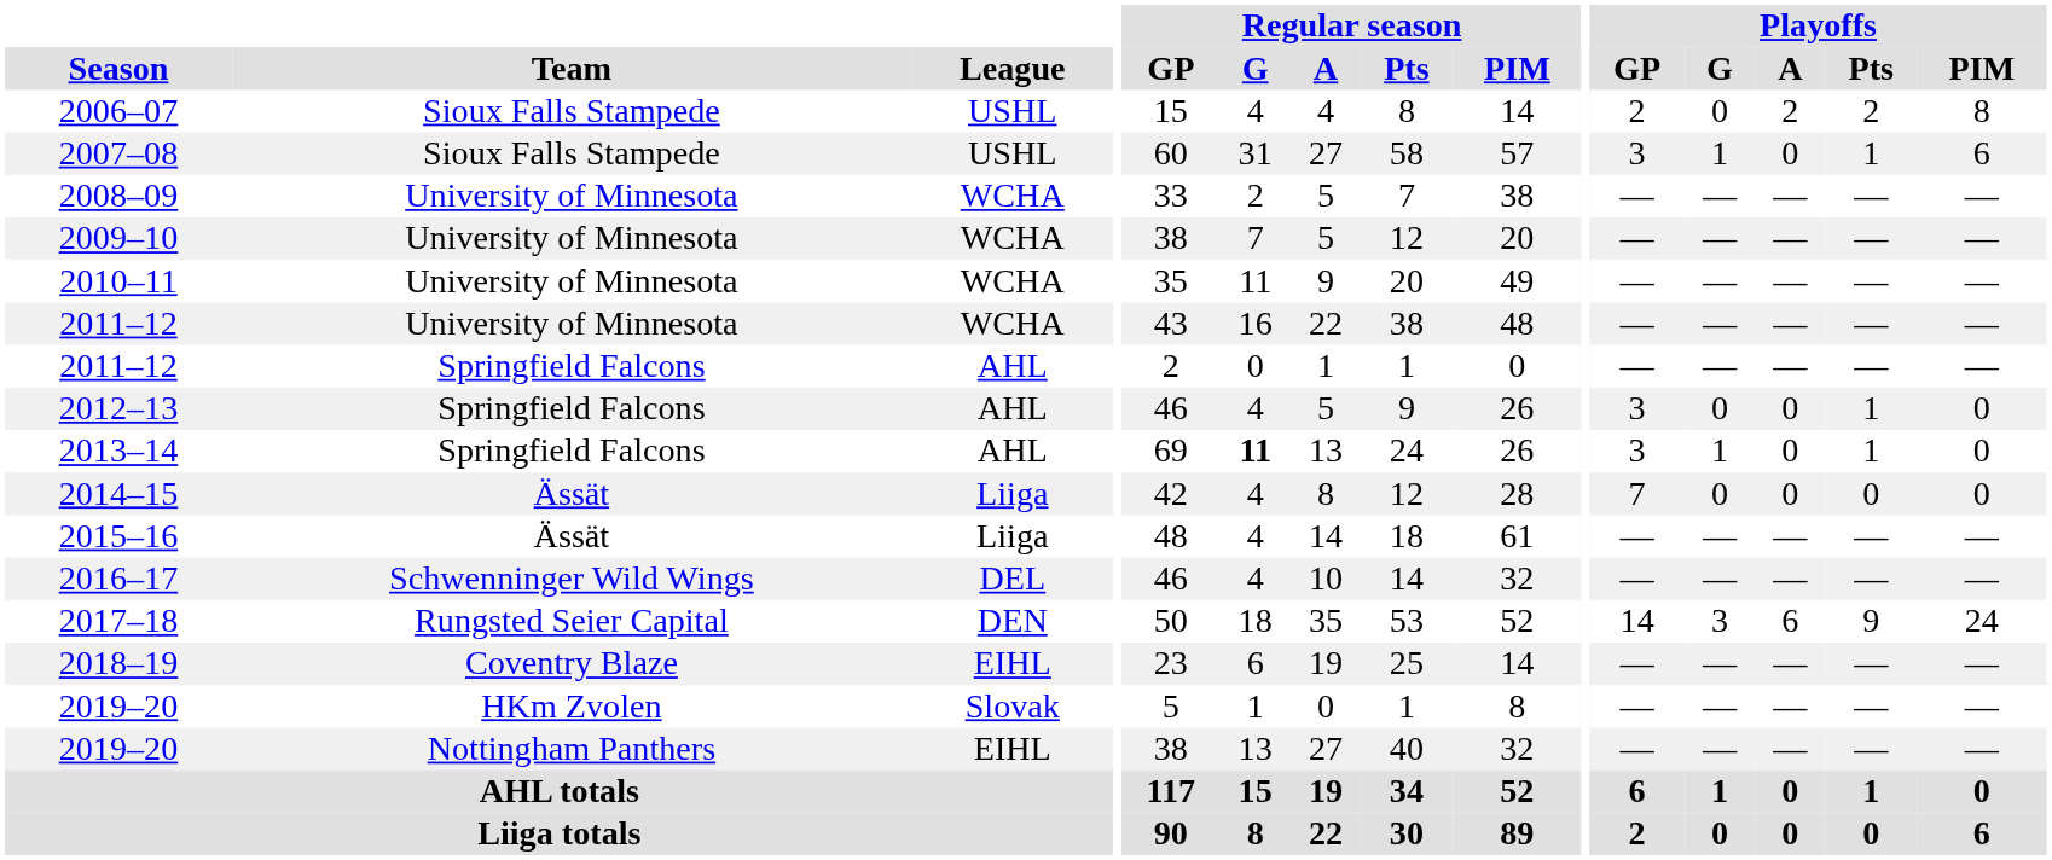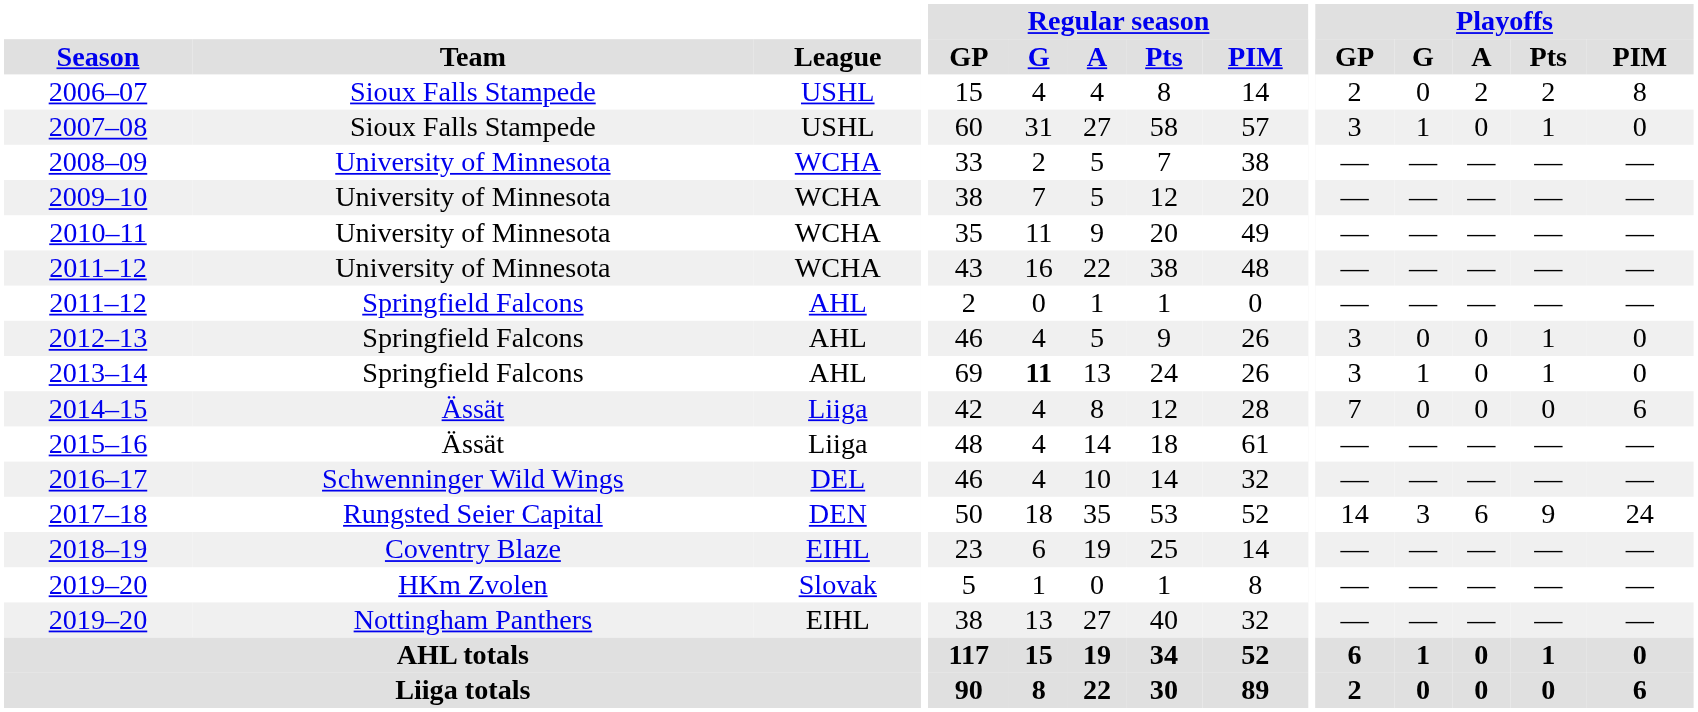 <table border="0" cellpadding="1" cellspacing="0" style="text-align:center; width:60em">
 <tr bgcolor="#e0e0e0">
 <th colspan="3" bgcolor="#ffffff"></th>
 <th rowspan="99" bgcolor="#ffffff"></th>
 <th colspan="5"><a href='#'>Regular season</a></th>
 <th rowspan="99" bgcolor="#ffffff"></th>
 <th colspan="5"><a href='#'>Playoffs</a></th>
 </tr>
 <tr bgcolor="#e0e0e0">
 <th><a href='#'>Season</a></th>
 <th>Team</th>
 <th>League</th>
 <th>GP</th>
 <th><a href='#'>G</a></th>
 <th><a href='#'>A</a></th>
 <th><a href='#'>Pts</a></th>
 <th><a href='#'>PIM</a></th>
 <th>GP</th>
 <th>G</th>
 <th>A</th>
 <th>Pts</th>
 <th>PIM</th>
 </tr>
 <tr>
 <td><a href='#'>2006–07</a></td>
 <td><a href='#'>Sioux Falls Stampede</a></td>
 <td><a href='#'>USHL</a></td>
 <td>15</td>
 <td>4</td>
 <td>4</td>
 <td>8</td>
 <td>14</td>
 <td>2</td>
 <td>0</td>
 <td>2</td>
 <td>2</td>
 <td>8</td>
 </tr>
 <tr bgcolor="#f0f0f0">
 <td><a href='#'>2007–08</a></td>
 <td>Sioux Falls Stampede</td>
 <td>USHL</td>
 <td>60</td>
 <td>31</td>
 <td>27</td>
 <td>58</td>
 <td>57</td>
 <td>3</td>
 <td>1</td>
 <td>0</td>
 <td>1</td>
-<td>6</td>
+<td>0</td>
 </tr>
 <tr>
 <td><a href='#'>2008–09</a></td>
 <td><a href='#'>University of Minnesota</a></td>
 <td><a href='#'>WCHA</a></td>
 <td>33</td>
 <td>2</td>
 <td>5</td>
 <td>7</td>
 <td>38</td>
 <td>—</td>
 <td>—</td>
 <td>—</td>
 <td>—</td>
 <td>—</td>
 </tr>
 <tr bgcolor="#f0f0f0">
 <td><a href='#'>2009–10</a></td>
 <td>University of Minnesota</td>
 <td>WCHA</td>
 <td>38</td>
 <td>7</td>
 <td>5</td>
 <td>12</td>
 <td>20</td>
 <td>—</td>
 <td>—</td>
 <td>—</td>
 <td>—</td>
 <td>—</td>
 </tr>
 <tr>
 <td><a href='#'>2010–11</a></td>
 <td>University of Minnesota</td>
 <td>WCHA</td>
 <td>35</td>
 <td>11</td>
 <td>9</td>
 <td>20</td>
 <td>49</td>
 <td>—</td>
 <td>—</td>
 <td>—</td>
 <td>—</td>
 <td>—</td>
 </tr>
 <tr bgcolor="#f0f0f0">
 <td><a href='#'>2011–12</a></td>
 <td>University of Minnesota</td>
 <td>WCHA</td>
 <td>43</td>
 <td>16</td>
 <td>22</td>
 <td>38</td>
 <td>48</td>
 <td>—</td>
 <td>—</td>
 <td>—</td>
 <td>—</td>
 <td>—</td>
 </tr>
 <tr>
 <td><a href='#'>2011–12</a></td>
 <td><a href='#'>Springfield Falcons</a></td>
 <td><a href='#'>AHL</a></td>
 <td>2</td>
 <td>0</td>
 <td>1</td>
 <td>1</td>
 <td>0</td>
 <td>—</td>
 <td>—</td>
 <td>—</td>
 <td>—</td>
 <td>—</td>
 </tr>
 <tr bgcolor="#f0f0f0">
 <td><a href='#'>2012–13</a></td>
 <td>Springfield Falcons</td>
 <td>AHL</td>
 <td>46</td>
 <td>4</td>
 <td>5</td>
 <td>9</td>
 <td>26</td>
 <td>3</td>
 <td>0</td>
 <td>0</td>
 <td>1</td>
 <td>0</td>
 </tr>
 <tr>
 <td><a href='#'>2013–14</a></td>
 <td>Springfield Falcons</td>
 <td>AHL</td>
 <td>69</td>
 <td><strong>11</strong></td>
 <td>13</td>
 <td>24</td>
 <td>26</td>
 <td>3</td>
 <td>1</td>
 <td>0</td>
 <td>1</td>
 <td>0</td>
 </tr>
 <tr bgcolor="#f0f0f0">
 <td><a href='#'>2014–15</a></td>
 <td><a href='#'>Ässät</a></td>
 <td><a href='#'>Liiga</a></td>
 <td>42</td>
 <td>4</td>
 <td>8</td>
 <td>12</td>
 <td>28</td>
 <td>7</td>
 <td>0</td>
 <td>0</td>
 <td>0</td>
-<td>0</td>
+<td>6</td>
 </tr>
 <tr>
 <td><a href='#'>2015–16</a></td>
 <td>Ässät</td>
 <td>Liiga</td>
 <td>48</td>
 <td>4</td>
 <td>14</td>
 <td>18</td>
 <td>61</td>
 <td>—</td>
 <td>—</td>
 <td>—</td>
 <td>—</td>
 <td>—</td>
 </tr>
 <tr bgcolor="#f0f0f0">
 <td><a href='#'>2016–17</a></td>
 <td><a href='#'>Schwenninger Wild Wings</a></td>
 <td><a href='#'>DEL</a></td>
 <td>46</td>
 <td>4</td>
 <td>10</td>
 <td>14</td>
 <td>32</td>
 <td>—</td>
 <td>—</td>
 <td>—</td>
 <td>—</td>
 <td>—</td>
 </tr>
 <tr>
 <td><a href='#'>2017–18</a></td>
 <td><a href='#'>Rungsted Seier Capital</a></td>
 <td><a href='#'>DEN</a></td>
 <td>50</td>
 <td>18</td>
 <td>35</td>
 <td>53</td>
 <td>52</td>
 <td>14</td>
 <td>3</td>
 <td>6</td>
 <td>9</td>
 <td>24</td>
 </tr>
 <tr bgcolor="#f0f0f0">
 <td><a href='#'>2018–19</a></td>
 <td><a href='#'>Coventry Blaze</a></td>
 <td><a href='#'>EIHL</a></td>
 <td>23</td>
 <td>6</td>
 <td>19</td>
 <td>25</td>
 <td>14</td>
 <td>—</td>
 <td>—</td>
 <td>—</td>
 <td>—</td>
 <td>—</td>
 </tr>
 <tr>
 <td><a href='#'>2019–20</a></td>
 <td><a href='#'>HKm Zvolen</a></td>
 <td><a href='#'>Slovak</a></td>
 <td>5</td>
 <td>1</td>
 <td>0</td>
 <td>1</td>
 <td>8</td>
 <td>—</td>
 <td>—</td>
 <td>—</td>
 <td>—</td>
 <td>—</td>
 </tr>
 <tr>
 </tr>
 <tr bgcolor="#f0f0f0">
 <td><a href='#'>2019–20</a></td>
 <td><a href='#'>Nottingham Panthers</a></td>
 <td>EIHL</td>
 <td>38</td>
 <td>13</td>
 <td>27</td>
 <td>40</td>
 <td>32</td>
 <td>—</td>
 <td>—</td>
 <td>—</td>
 <td>—</td>
 <td>—</td>
 </tr>
 <tr bgcolor="#e0e0e0">
 <th colspan="3">AHL totals</th>
 <th>117</th>
 <th>15</th>
 <th>19</th>
 <th>34</th>
 <th>52</th>
 <th>6</th>
 <th>1</th>
 <th>0</th>
 <th>1</th>
 <th>0</th>
 </tr>
 <tr bgcolor="#e0e0e0">
 <th colspan="3">Liiga totals</th>
 <th>90</th>
 <th>8</th>
 <th>22</th>
 <th>30</th>
 <th>89</th>
 <th>2</th>
 <th>0</th>
 <th>0</th>
 <th>0</th>
 <th>6</th>
 </tr>
 </table>
